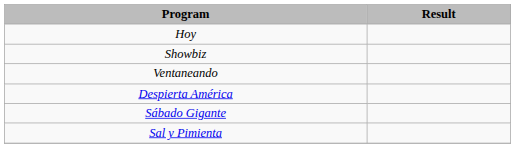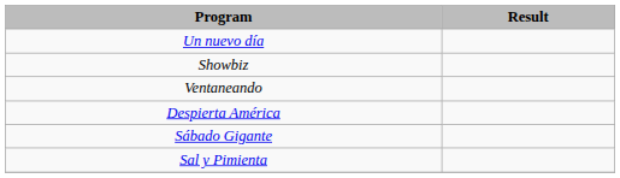 <table class="wikitable" width=650px>
 <tr style="text-align: center; top">
 <th style="background:#bcbcbc;">Program</th>
 <th style="background:#bcbcbc;">Result</th>
 </tr>
 <tr style="text-align: center; top">
-<td><em>Hoy</em></td>
+<td><em><a href='#'>Un nuevo día</a></em></td>
 <td></td>
 </tr>
 <tr style="text-align: center; top">
 <td><em>Showbiz</em></td>
 <td></td>
 </tr>
 <tr style="text-align: center; top">
 <td><em>Ventaneando</em></td>
 <td></td>
 </tr>
 <tr style="text-align: center; top">
 <td><em><a href='#'>Despierta América</a></em></td>
 <td></td>
 </tr>
 <tr style="text-align: center; top">
 <td><em><a href='#'>Sábado Gigante</a></em></td>
 <td></td>
 </tr>
 <tr style="text-align: center; top">
 <td><em><a href='#'>Sal y Pimienta</a></em></td>
 <td></td>
 </tr>
 <tr style="text-align: center; top">
 </tr>
 </table>
